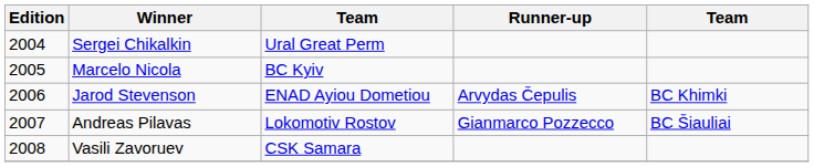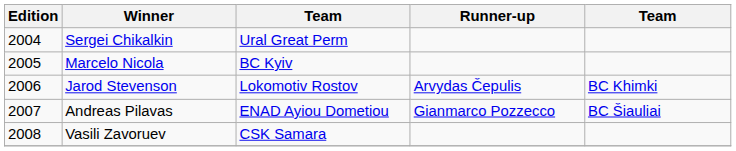 <table class="wikitable">
 <tr>
 <th>Edition</th>
 <th width=180>Winner</th>
 <th width=180>Team</th>
 <th width=180>Runner-up</th>
 <th width=150>Team</th>
 </tr>
 <tr>
 <td>2004</td>
 <td> <a href='#'>Sergei Chikalkin</a></td>
 <td> <a href='#'>Ural Great Perm</a></td>
 <td></td>
 <td></td>
 </tr>
 <tr>
 <td>2005</td>
 <td>  <a href='#'>Marcelo Nicola</a></td>
 <td> <a href='#'>BC Kyiv</a></td>
 <td></td>
 <td></td>
 </tr>
 <tr>
 <td>2006</td>
 <td>  <a href='#'>Jarod Stevenson</a></td>
-<td> <a href='#'>ENAD Ayiou Dometiou</a></td>
+<td> <a href='#'>Lokomotiv Rostov</a></td>
 <td> <a href='#'>Arvydas Čepulis</a></td>
 <td> <a href='#'>BC Khimki</a></td>
 </tr>
 <tr>
 <td>2007</td>
 <td> Andreas Pilavas</td>
-<td> <a href='#'>Lokomotiv Rostov</a></td>
+<td> <a href='#'>ENAD Ayiou Dometiou</a></td>
 <td> <a href='#'>Gianmarco Pozzecco</a></td>
 <td> <a href='#'>BC Šiauliai</a></td>
 </tr>
 <tr>
 <td>2008</td>
 <td> Vasili Zavoruev</td>
 <td> <a href='#'>CSK Samara</a></td>
 <td></td>
 <td></td>
 </tr>
 <tr>
 </tr>
 </table>
